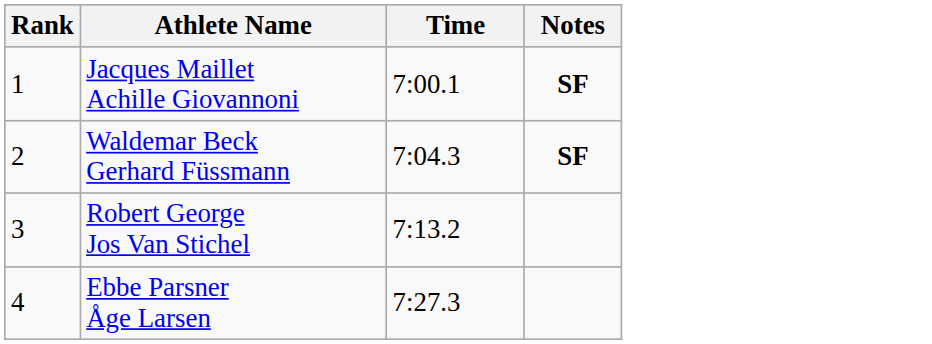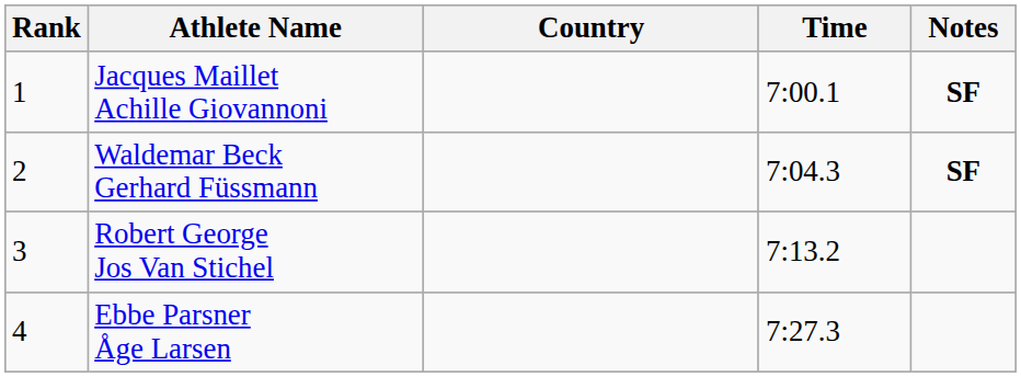 <table class="wikitable">
 <tr>
 <th width=25>Rank</th>
 <th width=175>Athlete Name</th>
+<th width=175>Country</th>
 <th width=75>Time</th>
 <th width=50>Notes</th>
 </tr>
 <tr>
 <td>1</td>
 <td><a href='#'>Jacques Maillet</a><br><a href='#'>Achille Giovannoni</a></td>
+<td></td>
 <td>7:00.1</td>
 <td align=center><strong>SF</strong></td>
 </tr>
 <tr>
 <td>2</td>
 <td><a href='#'>Waldemar Beck</a><br><a href='#'>Gerhard Füssmann</a></td>
+<td></td>
 <td>7:04.3</td>
 <td align=center><strong>SF</strong></td>
 </tr>
 <tr>
 <td>3</td>
 <td><a href='#'>Robert George</a><br><a href='#'>Jos Van Stichel</a></td>
+<td></td>
 <td>7:13.2</td>
 <td></td>
 </tr>
 <tr>
 <td>4</td>
 <td><a href='#'>Ebbe Parsner</a><br><a href='#'>Åge Larsen</a></td>
+<td></td>
 <td>7:27.3</td>
 <td></td>
 </tr>
 </table>
